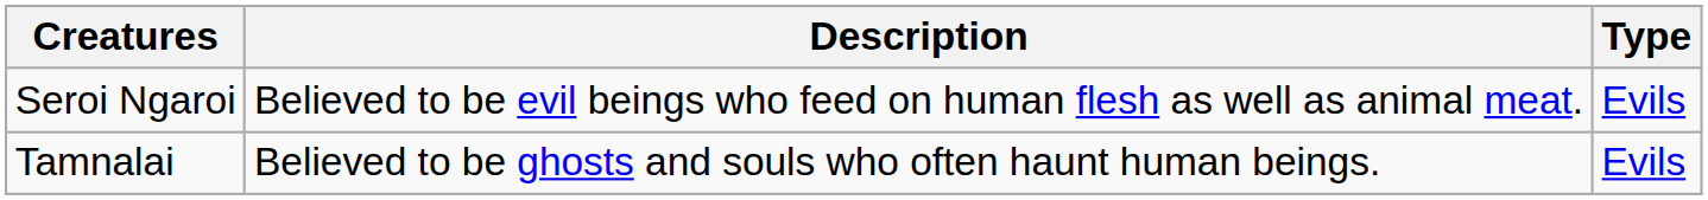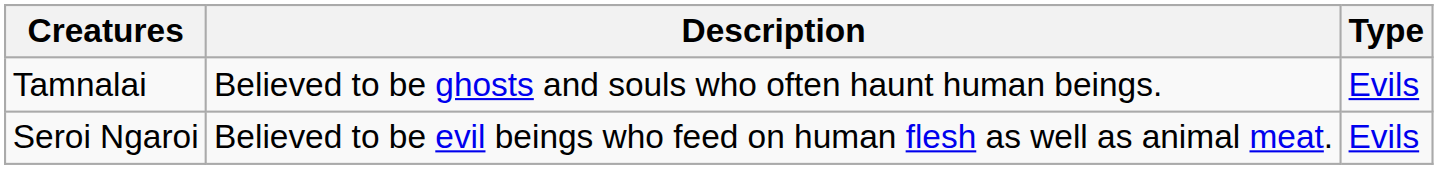 <table class="wikitable">
 <tr>
 <th>Creatures</th>
 <th>Description</th>
 <th>Type</th>
 </tr>
 <tr>
+<td>Tamnalai</td>
+<td>Believed to be <a href='#'>ghosts</a> and souls who often haunt human beings.</td>
+<td><a href='#'>Evils</a></td>
+</tr>
+<tr>
 <td>Seroi Ngaroi</td>
 <td>Believed to be <a href='#'>evil</a> beings who feed on human <a href='#'>flesh</a> as well as animal <a href='#'>meat</a>.</td>
 <td><a href='#'>Evils</a></td>
 </tr>
-<tr>
-<td>Tamnalai</td>
-<td>Believed to be <a href='#'>ghosts</a> and souls who often haunt human beings.</td>
-<td><a href='#'>Evils</a></td>
-</tr>
 </table>
